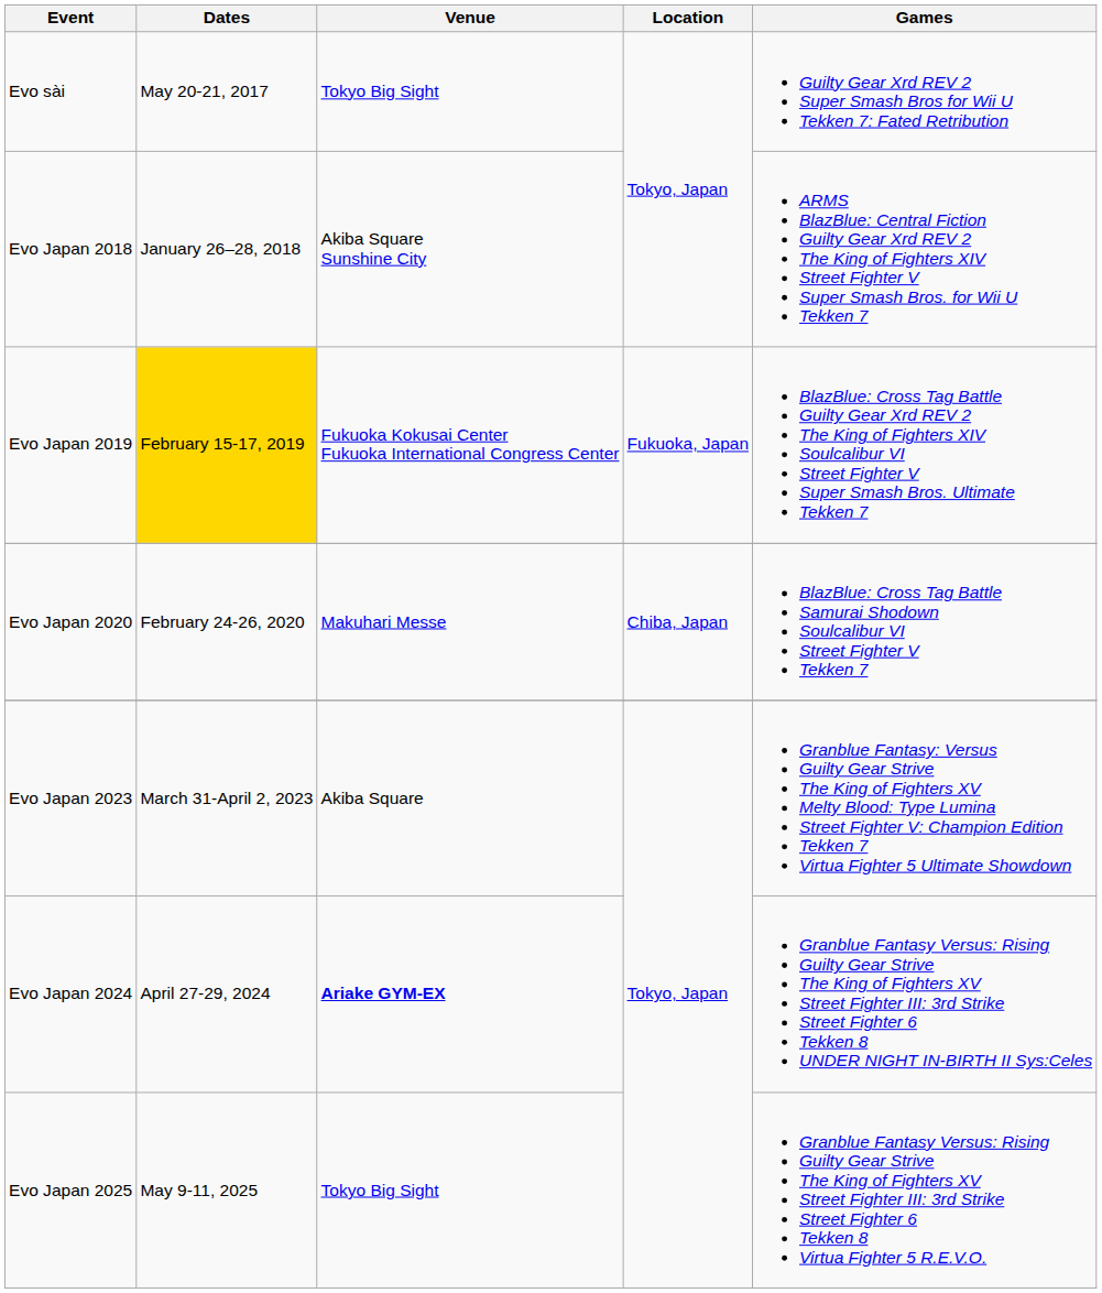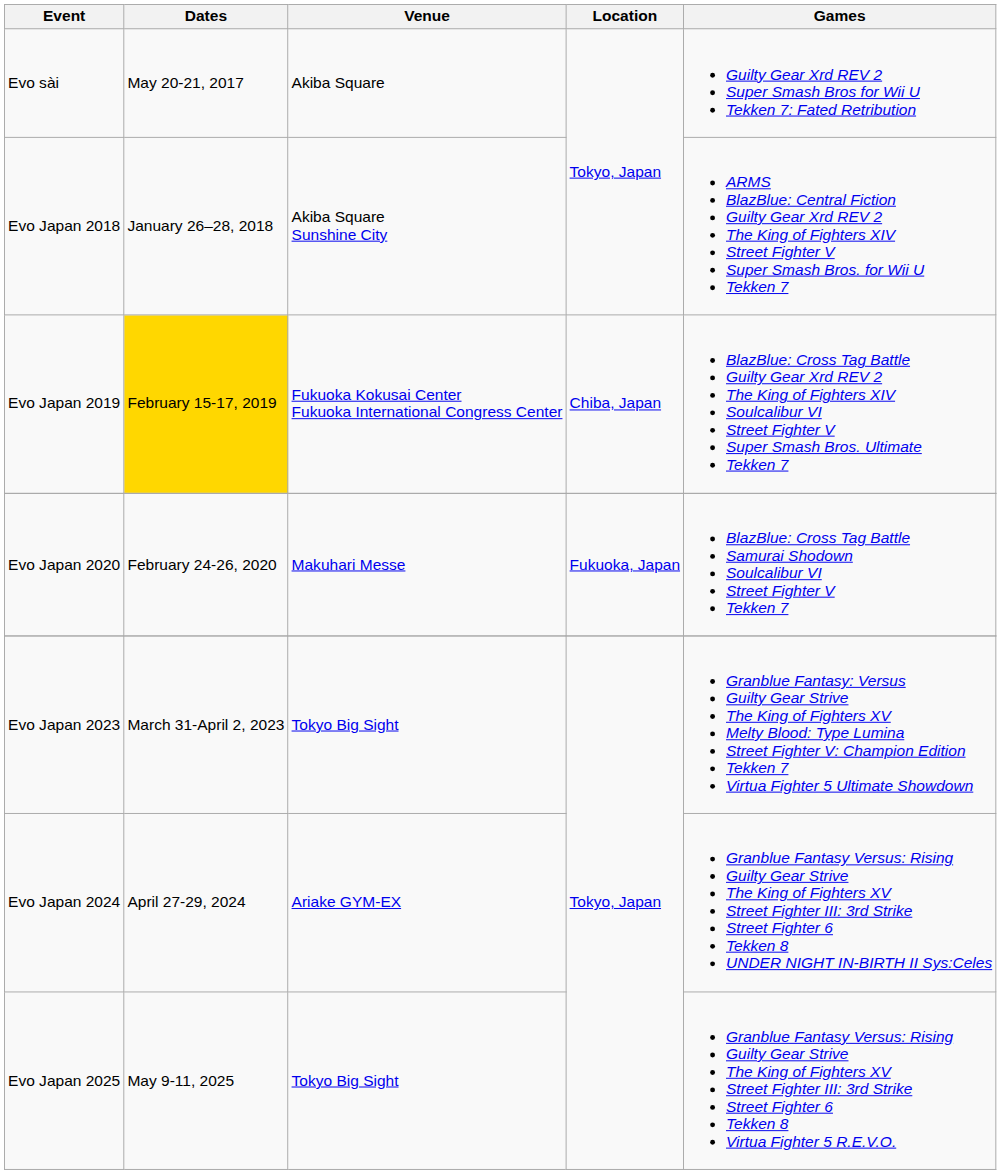 <table class="wikitable sortable">
 <tr>
 <th>Event</th>
 <th>Dates</th>
 <th>Venue</th>
 <th>Location</th>
 <th>Games</th>
 </tr>
 <tr>
 <td>Evo sài</td>
 <td>May 20-21, 2017</td>
-<td><a href='#'>Tokyo Big Sight</a></td>
+<td>Akiba Square</td>
 <td rowspan=2><a href='#'>Tokyo, Japan</a></td>
 <td><br><ul><li><em><a href='#'>Guilty Gear Xrd REV 2</a></em></li><li><em><a href='#'>Super Smash Bros for Wii U</a></em></li><li><em><a href='#'>Tekken 7: Fated Retribution</a></em></li></ul></td>
 </tr>
 <tr>
 <td>Evo Japan 2018</td>
 <td>January 26–28, 2018</td>
 <td>Akiba Square<br><a href='#'>Sunshine City</a></td>
 <td><br><ul><li><em><a href='#'>ARMS</a></em></li><li><em><a href='#'>BlazBlue: Central Fiction</a></em></li><li><em><a href='#'>Guilty Gear Xrd REV 2</a></em></li><li><em><a href='#'>The King of Fighters XIV</a></em></li><li><em><a href='#'>Street Fighter V</a></em></li><li><em><a href='#'>Super Smash Bros. for Wii U</a></em></li><li><em><a href='#'>Tekken 7</a></em></li></ul></td>
 </tr>
 <tr>
 <td>Evo Japan 2019</td>
 <td style="background: gold;">February 15-17, 2019</td>
 <td><a href='#'>Fukuoka Kokusai Center</a><br><a href='#'>Fukuoka International Congress Center</a></td>
-<td><a href='#'>Fukuoka, Japan</a></td>
+<td><a href='#'>Chiba, Japan</a></td>
 <td><br><ul><li><em><a href='#'>BlazBlue: Cross Tag Battle</a></em></li><li><em><a href='#'>Guilty Gear Xrd REV 2</a></em></li><li><em><a href='#'>The King of Fighters XIV</a></em></li><li><em><a href='#'>Soulcalibur VI</a></em></li><li><em><a href='#'>Street Fighter V</a></em></li><li><em><a href='#'>Super Smash Bros. Ultimate</a></em></li><li><em><a href='#'>Tekken 7</a></em></li></ul></td>
 </tr>
 <tr>
 </tr>
 <tr>
 </tr>
 <tr>
 <td>Evo Japan 2020</td>
 <td>February 24-26, 2020</td>
 <td><a href='#'>Makuhari Messe</a></td>
-<td><a href='#'>Chiba, Japan</a></td>
+<td><a href='#'>Fukuoka, Japan</a></td>
 <td><br><ul><li><em><a href='#'>BlazBlue: Cross Tag Battle</a></em></li><li><em><a href='#'>Samurai Shodown</a></em></li><li><em><a href='#'>Soulcalibur VI</a></em></li><li><em><a href='#'>Street Fighter V</a></em></li><li><em><a href='#'>Tekken 7</a></em></li></ul></td>
 </tr>
 <tr>
 </tr>
 <tr>
 <td>Evo Japan 2023</td>
 <td>March 31-April 2, 2023</td>
-<td>Akiba Square</td>
+<td><a href='#'>Tokyo Big Sight</a></td>
 <td rowspan=3><a href='#'>Tokyo, Japan</a></td>
 <td><br><ul><li><em><a href='#'>Granblue Fantasy: Versus</a></em></li><li><em><a href='#'>Guilty Gear Strive</a></em></li><li><em><a href='#'>The King of Fighters XV</a></em></li><li><em><a href='#'>Melty Blood: Type Lumina</a></em></li><li><em><a href='#'>Street Fighter V: Champion Edition</a></em></li><li><em><a href='#'>Tekken 7</a></em></li><li><em><a href='#'>Virtua Fighter 5 Ultimate Showdown</a></em></li></ul></td>
 </tr>
 <tr>
 <td>Evo Japan 2024</td>
 <td>April 27-29, 2024</td>
-<td><strong><a href='#'>Ariake GYM-EX</a></strong></td>
+<td><a href='#'>Ariake GYM-EX</a></td>
 <td><br><ul><li><em><a href='#'>Granblue Fantasy Versus: Rising</a></em></li><li><em><a href='#'>Guilty Gear Strive</a></em></li><li><em><a href='#'>The King of Fighters XV</a></em></li><li><em><a href='#'>Street Fighter III: 3rd Strike</a></em></li><li><em><a href='#'>Street Fighter 6</a></em></li><li><em><a href='#'>Tekken 8</a></em></li><li><em><a href='#'>UNDER NIGHT IN-BIRTH II Sys:Celes</a></em></li></ul></td>
 </tr>
 <tr>
 <td>Evo Japan 2025</td>
 <td>May 9-11, 2025</td>
 <td><a href='#'>Tokyo Big Sight</a></td>
 <td><br><ul><li><em><a href='#'>Granblue Fantasy Versus: Rising</a></em></li><li><em><a href='#'>Guilty Gear Strive</a></em></li><li><em><a href='#'>The King of Fighters XV</a></em></li><li><em><a href='#'>Street Fighter III: 3rd Strike</a></em></li><li><em><a href='#'>Street Fighter 6</a></em></li><li><em><a href='#'>Tekken 8</a></em></li><li><em><a href='#'>Virtua Fighter 5 R.E.V.O.</a></em></li></ul></td>
 </tr>
 </table>
